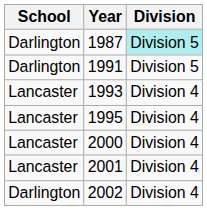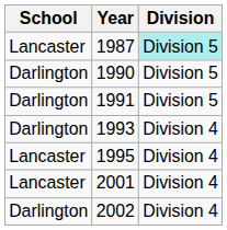 <table class="wikitable">
 <tr>
 <th>School</th>
 <th>Year</th>
 <th>Division</th>
 </tr>
 <tr>
-<td>Darlington</td>
+<td>Lancaster</td>
 <td>1987</td>
 <td style="background: paleturquoise;">Division 5</td>
+</tr>
+<tr>
+<td>Darlington</td>
+<td>1990</td>
+<td>Division 5</td>
 </tr>
 <tr>
 <td>Darlington</td>
 <td>1991</td>
 <td>Division 5</td>
 </tr>
 <tr>
-<td>Lancaster</td>
+<td>Darlington</td>
 <td>1993</td>
 <td>Division 4</td>
 </tr>
 <tr>
 <td>Lancaster</td>
 <td>1995</td>
-<td>Division 4</td>
-</tr>
-<tr>
-<td>Lancaster</td>
-<td>2000</td>
 <td>Division 4</td>
 </tr>
 <tr>
 <td>Lancaster</td>
 <td>2001</td>
 <td>Division 4</td>
 </tr>
 <tr>
 <td>Darlington</td>
 <td>2002</td>
 <td>Division 4</td>
 </tr>
 </table>
